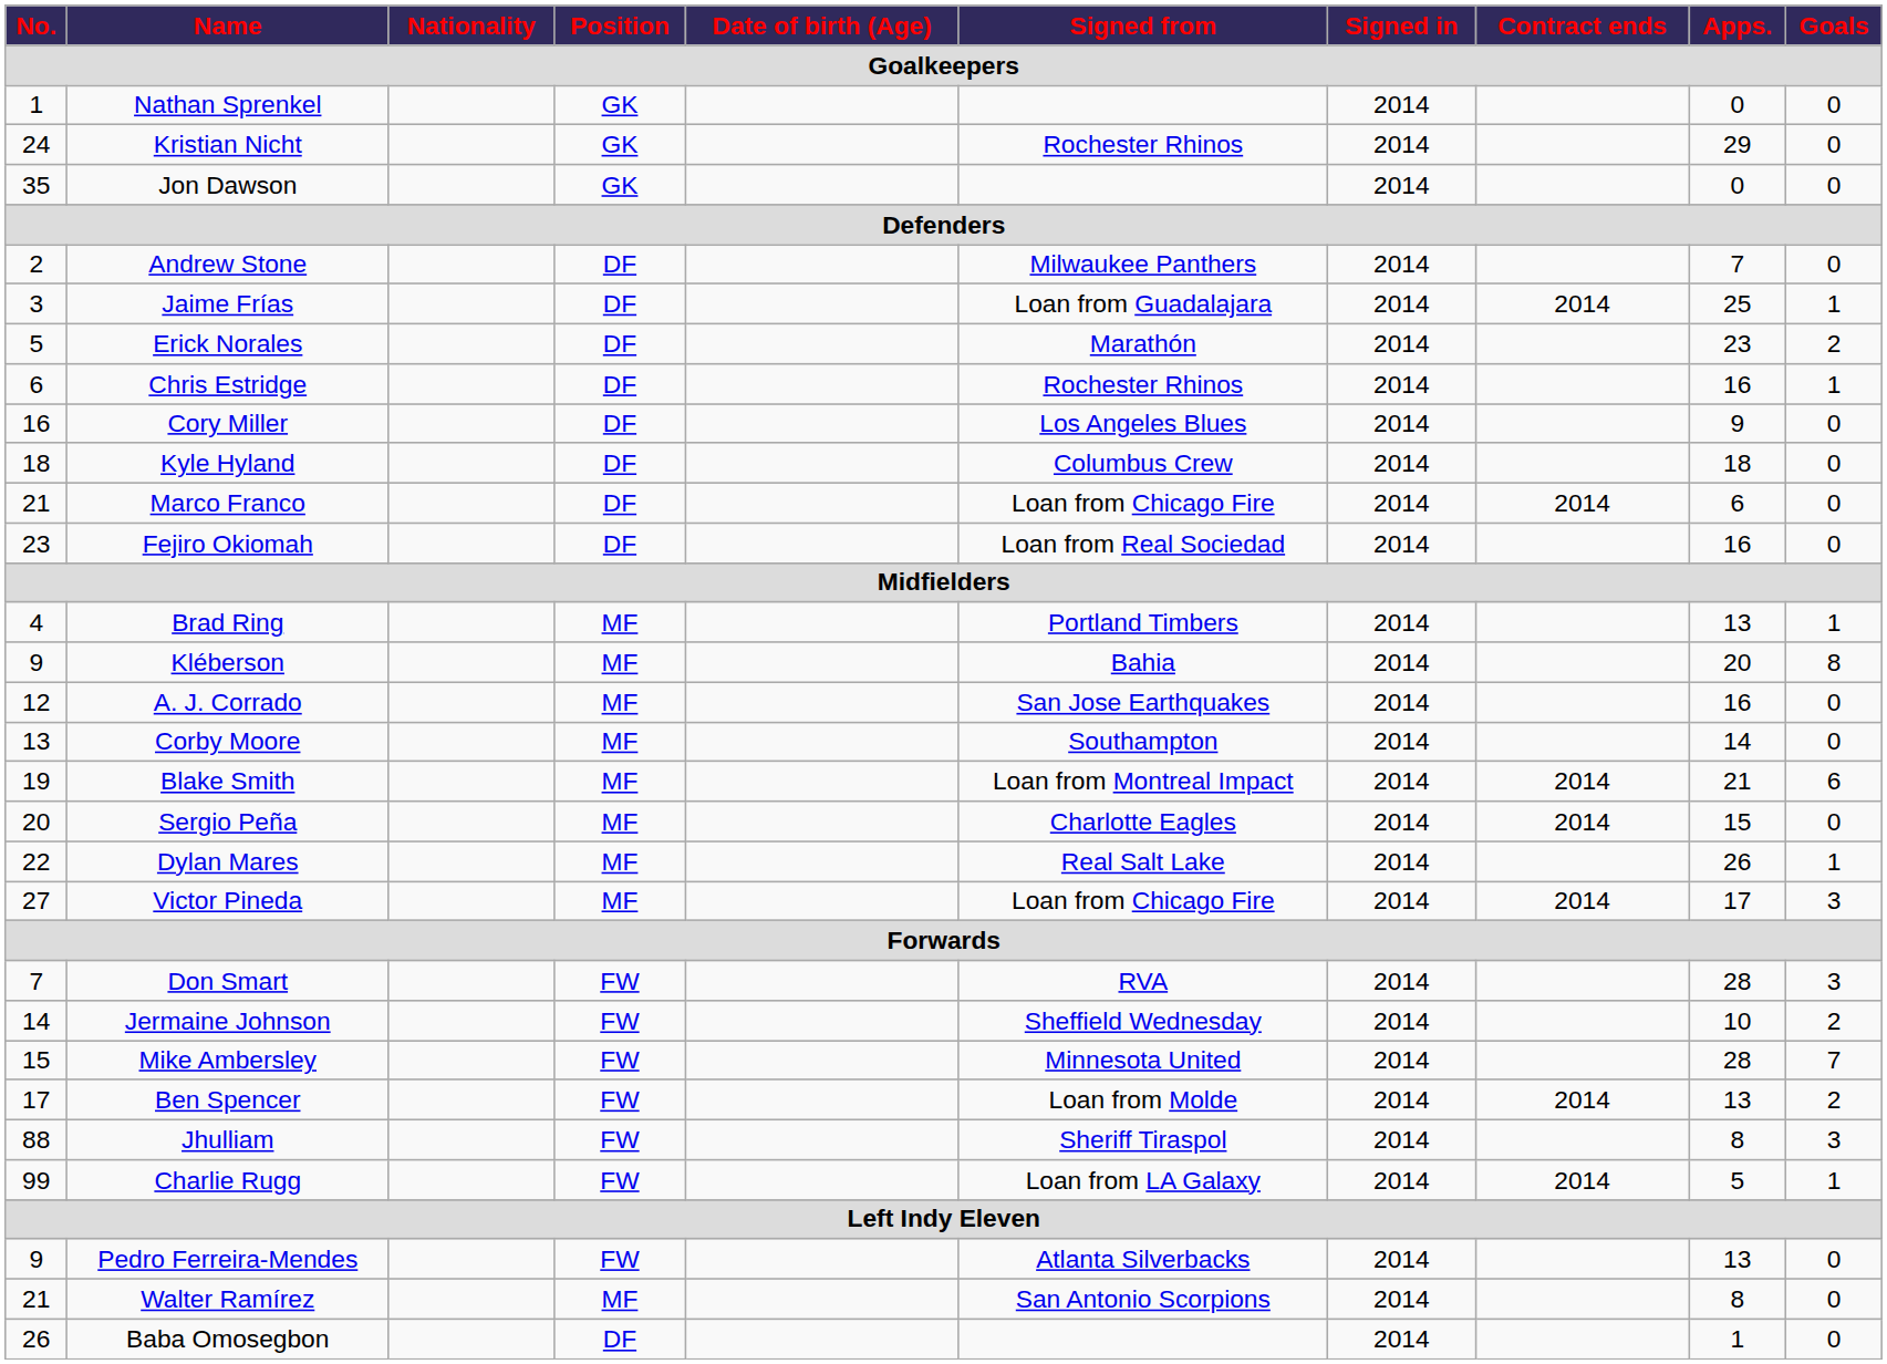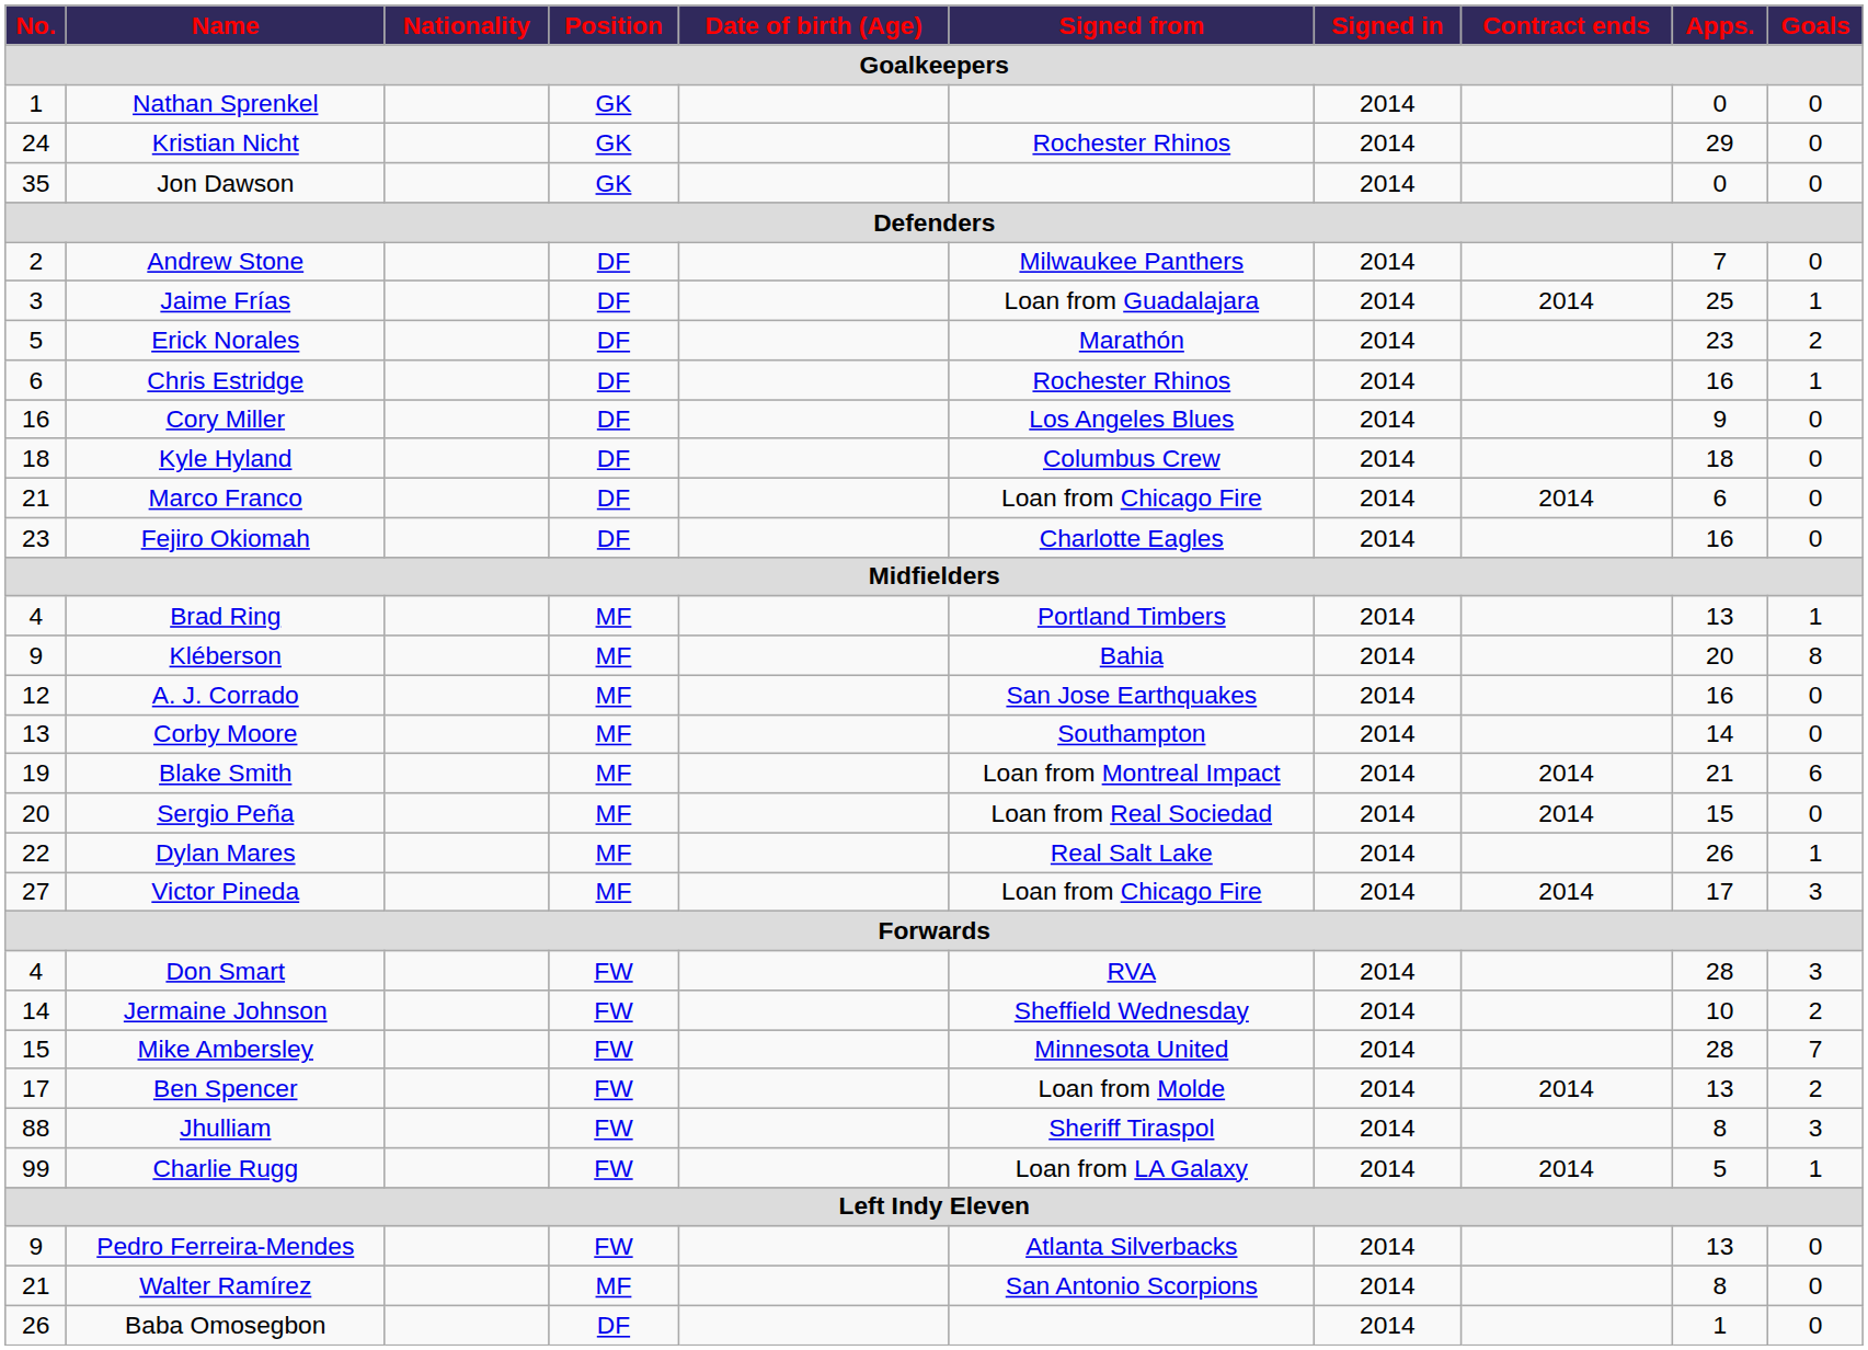 <table class="wikitable"  style="text-align:center; font-size:90%; width:85%;">
 <tr>
 <th style="background:#30295c; color:red; text-align:center;">No.</th>
 <th style="background:#30295c; color:red; text-align:center;">Name</th>
 <th style="background:#30295c; color:red; text-align:center;">Nationality</th>
 <th style="background:#30295c; color:red; text-align:center;">Position</th>
 <th style="background:#30295c; color:red; text-align:center;">Date of birth (Age)</th>
 <th style="background:#30295c; color:red; text-align:center;">Signed from</th>
 <th style="background:#30295c; color:red; text-align:center;">Signed in</th>
 <th style="background:#30295c; color:red; text-align:center;">Contract ends</th>
 <th style="background:#30295c; color:red; text-align:center;">Apps.</th>
 <th style="background:#30295c; color:red; text-align:center;">Goals</th>
 </tr>
 <tr>
 <th colspan="11"  style="background:#dcdcdc; text-align:center;">Goalkeepers</th>
 </tr>
 <tr>
 <td>1</td>
 <td><a href='#'>Nathan Sprenkel</a></td>
 <td></td>
 <td><a href='#'>GK</a></td>
 <td></td>
 <td></td>
 <td>2014</td>
 <td></td>
 <td>0</td>
 <td>0</td>
 </tr>
 <tr>
 <td>24</td>
 <td><a href='#'>Kristian Nicht</a></td>
 <td></td>
 <td><a href='#'>GK</a></td>
 <td></td>
 <td><a href='#'>Rochester Rhinos</a></td>
 <td>2014</td>
 <td></td>
 <td>29</td>
 <td>0</td>
 </tr>
 <tr>
 <td>35</td>
 <td>Jon Dawson</td>
 <td></td>
 <td><a href='#'>GK</a></td>
 <td></td>
 <td></td>
 <td>2014</td>
 <td></td>
 <td>0</td>
 <td>0</td>
 </tr>
 <tr>
 <th colspan="11"  style="background:#dcdcdc; text-align:center;">Defenders</th>
 </tr>
 <tr>
 <td>2</td>
 <td><a href='#'>Andrew Stone</a></td>
 <td></td>
 <td><a href='#'>DF</a></td>
 <td></td>
 <td><a href='#'>Milwaukee Panthers</a></td>
 <td>2014</td>
 <td></td>
 <td>7</td>
 <td>0</td>
 </tr>
 <tr>
 <td>3</td>
 <td><a href='#'>Jaime Frías</a></td>
 <td></td>
 <td><a href='#'>DF</a></td>
 <td></td>
 <td>Loan from  <a href='#'>Guadalajara</a></td>
 <td>2014</td>
 <td>2014</td>
 <td>25</td>
 <td>1</td>
 </tr>
 <tr>
 <td>5</td>
 <td><a href='#'>Erick Norales</a></td>
 <td></td>
 <td><a href='#'>DF</a></td>
 <td></td>
 <td> <a href='#'>Marathón</a></td>
 <td>2014</td>
 <td></td>
 <td>23</td>
 <td>2</td>
 </tr>
 <tr>
 <td>6</td>
 <td><a href='#'>Chris Estridge</a></td>
 <td></td>
 <td><a href='#'>DF</a></td>
 <td></td>
 <td><a href='#'>Rochester Rhinos</a></td>
 <td>2014</td>
 <td></td>
 <td>16</td>
 <td>1</td>
 </tr>
 <tr>
 <td>16</td>
 <td><a href='#'>Cory Miller</a></td>
 <td></td>
 <td><a href='#'>DF</a></td>
 <td></td>
 <td><a href='#'>Los Angeles Blues</a></td>
 <td>2014</td>
 <td></td>
 <td>9</td>
 <td>0</td>
 </tr>
 <tr>
 <td>18</td>
 <td><a href='#'>Kyle Hyland</a></td>
 <td></td>
 <td><a href='#'>DF</a></td>
 <td></td>
 <td><a href='#'>Columbus Crew</a></td>
 <td>2014</td>
 <td></td>
 <td>18</td>
 <td>0</td>
 </tr>
 <tr>
 <td>21</td>
 <td><a href='#'>Marco Franco</a></td>
 <td></td>
 <td><a href='#'>DF</a></td>
 <td></td>
 <td>Loan from <a href='#'>Chicago Fire</a></td>
 <td>2014</td>
 <td>2014</td>
 <td>6</td>
 <td>0</td>
 </tr>
 <tr>
 <td>23</td>
 <td><a href='#'>Fejiro Okiomah</a></td>
 <td></td>
 <td><a href='#'>DF</a></td>
 <td></td>
-<td>Loan from  <a href='#'>Real Sociedad</a></td>
+<td><a href='#'>Charlotte Eagles</a></td>
 <td>2014</td>
 <td></td>
 <td>16</td>
 <td>0</td>
 </tr>
 <tr>
 <th colspan="11"  style="background:#dcdcdc; text-align:center;">Midfielders</th>
 </tr>
 <tr>
 <td>4</td>
 <td><a href='#'>Brad Ring</a></td>
 <td></td>
 <td><a href='#'>MF</a></td>
 <td></td>
 <td><a href='#'>Portland Timbers</a></td>
 <td>2014</td>
 <td></td>
 <td>13</td>
 <td>1</td>
 </tr>
 <tr>
 <td>9</td>
 <td><a href='#'>Kléberson</a></td>
 <td></td>
 <td><a href='#'>MF</a></td>
 <td></td>
 <td> <a href='#'>Bahia</a></td>
 <td>2014</td>
 <td></td>
 <td>20</td>
 <td>8</td>
 </tr>
 <tr>
 <td>12</td>
 <td><a href='#'>A. J. Corrado</a></td>
 <td></td>
 <td><a href='#'>MF</a></td>
 <td></td>
 <td><a href='#'>San Jose Earthquakes</a></td>
 <td>2014</td>
 <td></td>
 <td>16</td>
 <td>0</td>
 </tr>
 <tr>
 <td>13</td>
 <td><a href='#'>Corby Moore</a></td>
 <td></td>
 <td><a href='#'>MF</a></td>
 <td></td>
 <td> <a href='#'>Southampton</a></td>
 <td>2014</td>
 <td></td>
 <td>14</td>
 <td>0</td>
 </tr>
 <tr>
 <td>19</td>
 <td><a href='#'>Blake Smith</a></td>
 <td></td>
 <td><a href='#'>MF</a></td>
 <td></td>
 <td>Loan from <a href='#'>Montreal Impact</a></td>
 <td>2014</td>
 <td>2014</td>
 <td>21</td>
 <td>6</td>
 </tr>
 <tr>
 <td>20</td>
 <td><a href='#'>Sergio Peña</a></td>
 <td></td>
 <td><a href='#'>MF</a></td>
 <td></td>
-<td><a href='#'>Charlotte Eagles</a></td>
+<td>Loan from  <a href='#'>Real Sociedad</a></td>
 <td>2014</td>
 <td>2014</td>
 <td>15</td>
 <td>0</td>
 </tr>
 <tr>
 <td>22</td>
 <td><a href='#'>Dylan Mares</a></td>
 <td></td>
 <td><a href='#'>MF</a></td>
 <td></td>
 <td><a href='#'>Real Salt Lake</a></td>
 <td>2014</td>
 <td></td>
 <td>26</td>
 <td>1</td>
 </tr>
 <tr>
 <td>27</td>
 <td><a href='#'>Victor Pineda</a></td>
 <td></td>
 <td><a href='#'>MF</a></td>
 <td></td>
 <td>Loan from <a href='#'>Chicago Fire</a></td>
 <td>2014</td>
 <td>2014</td>
 <td>17</td>
 <td>3</td>
 </tr>
 <tr>
 <th colspan="11"  style="background:#dcdcdc; text-align:center;">Forwards</th>
 </tr>
 <tr>
-<td>7</td>
+<td>4</td>
 <td><a href='#'>Don Smart</a></td>
 <td></td>
 <td><a href='#'>FW</a></td>
 <td></td>
 <td><a href='#'>RVA</a></td>
 <td>2014</td>
 <td></td>
 <td>28</td>
 <td>3</td>
 </tr>
 <tr>
 <td>14</td>
 <td><a href='#'>Jermaine Johnson</a></td>
 <td></td>
 <td><a href='#'>FW</a></td>
 <td></td>
 <td> <a href='#'>Sheffield Wednesday</a></td>
 <td>2014</td>
 <td></td>
 <td>10</td>
 <td>2</td>
 </tr>
 <tr>
 <td>15</td>
 <td><a href='#'>Mike Ambersley</a></td>
 <td></td>
 <td><a href='#'>FW</a></td>
 <td></td>
 <td><a href='#'>Minnesota United</a></td>
 <td>2014</td>
 <td></td>
 <td>28</td>
 <td>7</td>
 </tr>
 <tr>
 <td>17</td>
 <td><a href='#'>Ben Spencer</a></td>
 <td></td>
 <td><a href='#'>FW</a></td>
 <td></td>
 <td>Loan from  <a href='#'>Molde</a></td>
 <td>2014</td>
 <td>2014</td>
 <td>13</td>
 <td>2</td>
 </tr>
 <tr>
 <td>88</td>
 <td><a href='#'>Jhulliam</a></td>
 <td></td>
 <td><a href='#'>FW</a></td>
 <td></td>
 <td> <a href='#'>Sheriff Tiraspol</a></td>
 <td>2014</td>
 <td></td>
 <td>8</td>
 <td>3</td>
 </tr>
 <tr>
 <td>99</td>
 <td><a href='#'>Charlie Rugg</a></td>
 <td></td>
 <td><a href='#'>FW</a></td>
 <td></td>
 <td>Loan from <a href='#'>LA Galaxy</a></td>
 <td>2014</td>
 <td>2014</td>
 <td>5</td>
 <td>1</td>
 </tr>
 <tr>
 <th colspan="11"  style="background:#dcdcdc; text-align:center;">Left Indy Eleven</th>
 </tr>
 <tr>
 <td>9</td>
 <td><a href='#'>Pedro Ferreira-Mendes</a></td>
 <td></td>
 <td><a href='#'>FW</a></td>
 <td></td>
 <td><a href='#'>Atlanta Silverbacks</a></td>
 <td>2014</td>
 <td></td>
 <td>13</td>
 <td>0</td>
 </tr>
 <tr>
 <td>21</td>
 <td><a href='#'>Walter Ramírez</a></td>
 <td></td>
 <td><a href='#'>MF</a></td>
 <td></td>
 <td><a href='#'>San Antonio Scorpions</a></td>
 <td>2014</td>
 <td></td>
 <td>8</td>
 <td>0</td>
 </tr>
 <tr>
 <td>26</td>
 <td>Baba Omosegbon</td>
 <td></td>
 <td><a href='#'>DF</a></td>
 <td></td>
 <td></td>
 <td>2014</td>
 <td></td>
 <td>1</td>
 <td>0</td>
 </tr>
 </table>
